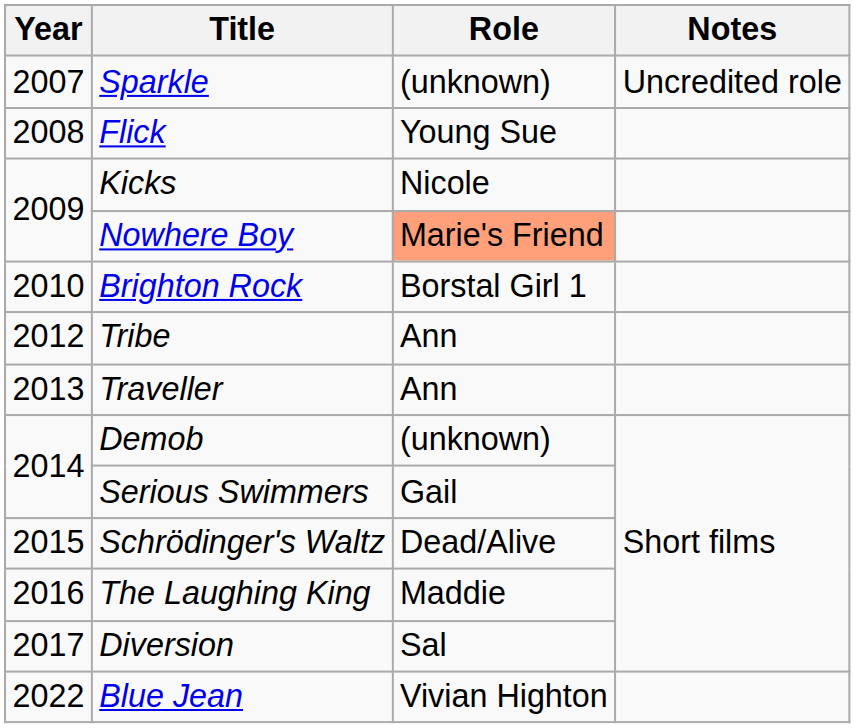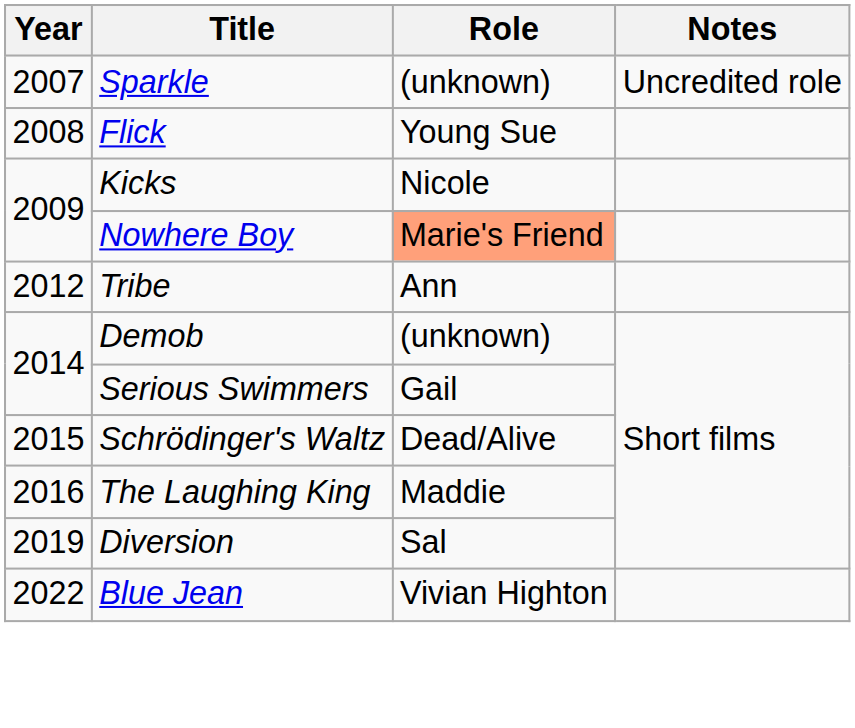 <table class="wikitable sortable">
 <tr>
 <th>Year</th>
 <th>Title</th>
 <th>Role</th>
 <th class="unsortable">Notes</th>
 </tr>
 <tr>
 <td>2007</td>
 <td><em><a href='#'>Sparkle</a></em></td>
 <td>(unknown)</td>
 <td>Uncredited role</td>
 </tr>
 <tr>
 <td>2008</td>
 <td><em><a href='#'>Flick</a></em></td>
 <td>Young Sue</td>
 <td></td>
 </tr>
 <tr>
 <td rowspan="2">2009</td>
 <td><em>Kicks</em></td>
 <td>Nicole</td>
 <td></td>
 </tr>
 <tr>
 <td><em><a href='#'>Nowhere Boy</a></em></td>
 <td style="background: lightsalmon;">Marie's Friend</td>
 <td></td>
 </tr>
 <tr>
-<td>2010</td>
-<td><em><a href='#'>Brighton Rock</a></em></td>
-<td>Borstal Girl 1</td>
-<td></td>
-</tr>
-<tr>
 <td>2012</td>
 <td><em>Tribe</em></td>
-<td>Ann</td>
-<td></td>
-</tr>
-<tr>
-<td>2013</td>
-<td><em>Traveller</em></td>
 <td>Ann</td>
 <td></td>
 </tr>
 <tr>
 <td rowspan="2">2014</td>
 <td><em>Demob</em></td>
 <td>(unknown)</td>
 <td rowspan="5">Short films</td>
 </tr>
 <tr>
 <td><em>Serious Swimmers</em></td>
 <td>Gail</td>
 </tr>
 <tr>
 <td>2015</td>
 <td><em>Schrödinger's Waltz</em></td>
 <td>Dead/Alive</td>
 </tr>
 <tr>
 <td>2016</td>
 <td><em>The Laughing King</em></td>
 <td>Maddie</td>
 </tr>
 <tr>
-<td>2017</td>
+<td>2019</td>
 <td><em>Diversion</em></td>
 <td>Sal</td>
 </tr>
 <tr>
 <td>2022</td>
 <td><em><a href='#'>Blue Jean</a></em></td>
 <td>Vivian Highton</td>
 <td></td>
 </tr>
 </table>
